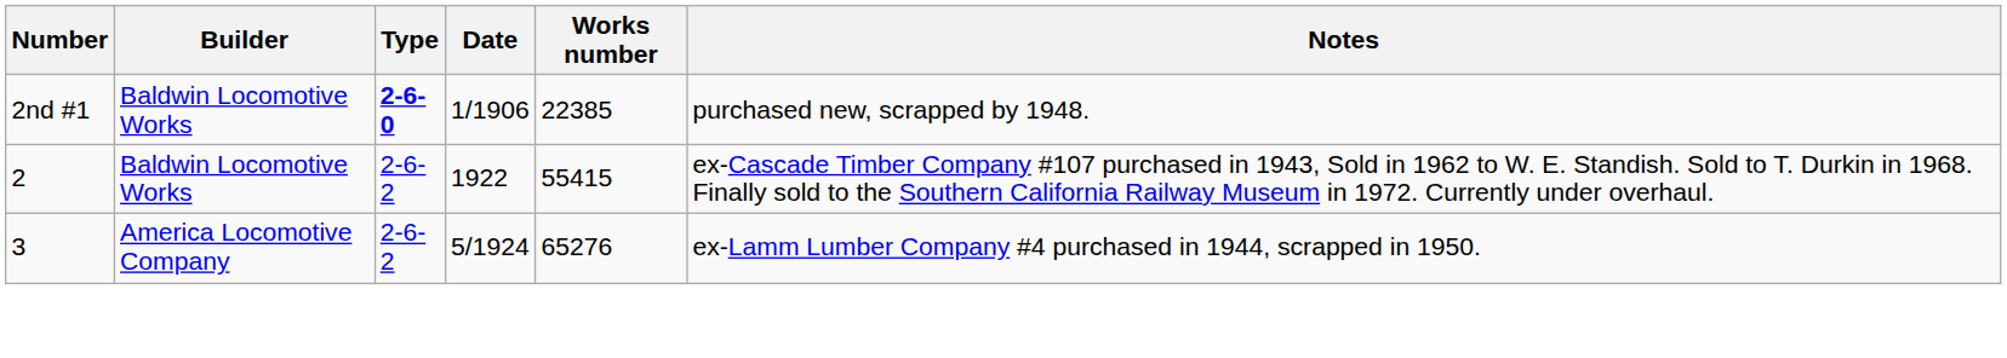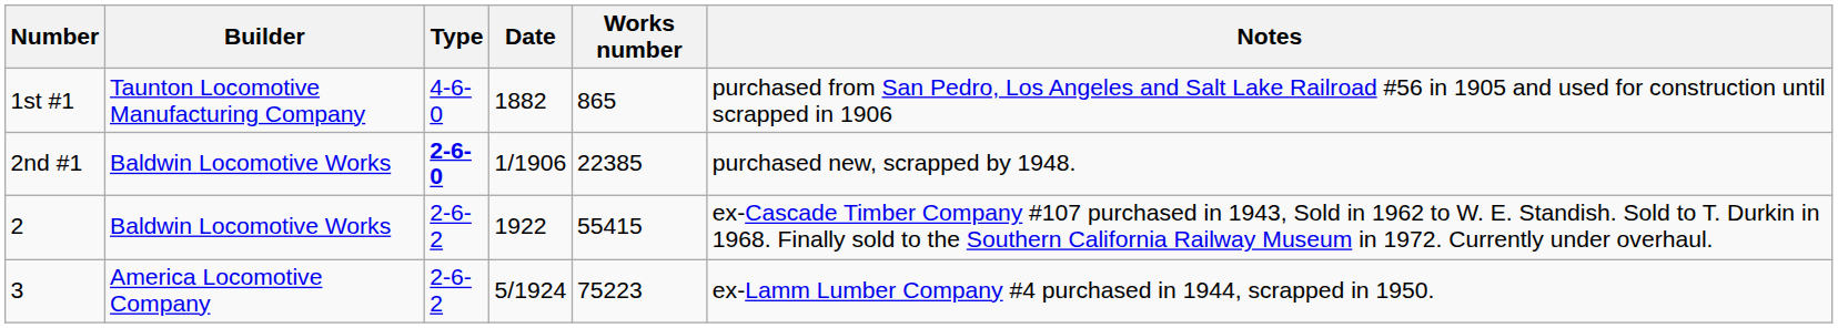 <table class="wikitable">
 <tr>
 <th>Number</th>
 <th>Builder</th>
 <th>Type</th>
 <th>Date</th>
 <th>Works number</th>
 <th>Notes</th>
+</tr>
+<tr>
+<td>1st #1</td>
+<td><a href='#'>Taunton Locomotive Manufacturing Company</a></td>
+<td><a href='#'>4-6-0</a></td>
+<td>1882</td>
+<td>865</td>
+<td>purchased from <a href='#'>San Pedro, Los Angeles and Salt Lake Railroad</a> #56 in 1905 and used for construction until scrapped in 1906</td>
 </tr>
 <tr>
 <td>2nd #1</td>
 <td><a href='#'>Baldwin Locomotive Works</a></td>
 <td><strong><a href='#'>2-6-0</a></strong></td>
 <td>1/1906</td>
 <td>22385</td>
 <td>purchased new, scrapped by 1948.</td>
 </tr>
 <tr>
 <td>2</td>
 <td><a href='#'>Baldwin Locomotive Works</a></td>
 <td><a href='#'>2-6-2</a></td>
 <td>1922</td>
 <td>55415</td>
 <td>ex-<a href='#'>Cascade Timber Company</a> #107 purchased in 1943, Sold in 1962 to W. E. Standish. Sold to T. Durkin in 1968. Finally sold to the <a href='#'>Southern California Railway Museum</a> in 1972. Currently under overhaul.</td>
 </tr>
 <tr>
 <td>3</td>
 <td><a href='#'>America Locomotive Company</a></td>
 <td><a href='#'>2-6-2</a></td>
 <td>5/1924</td>
-<td>65276</td>
+<td>75223</td>
 <td>ex-<a href='#'>Lamm Lumber Company</a> #4 purchased in 1944, scrapped in 1950.</td>
 </tr>
 </table>
